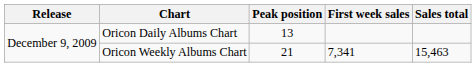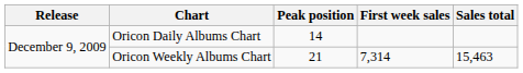 <table class="wikitable">
 <tr>
 <th>Release</th>
 <th>Chart</th>
 <th>Peak position</th>
 <th>First week sales</th>
 <th>Sales total</th>
 </tr>
 <tr>
 <td rowspan="3">December 9, 2009</td>
 <td>Oricon Daily Albums Chart</td>
-<td align="center">13</td>
+<td align="center">14</td>
 <td></td>
 <td></td>
 </tr>
 <tr>
 <td>Oricon Weekly Albums Chart</td>
 <td align="center">21</td>
-<td>7,341</td>
+<td>7,314</td>
 <td>15,463</td>
 </tr>
 </table>
